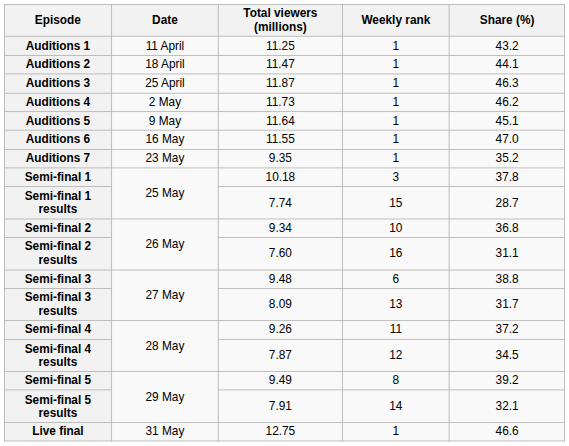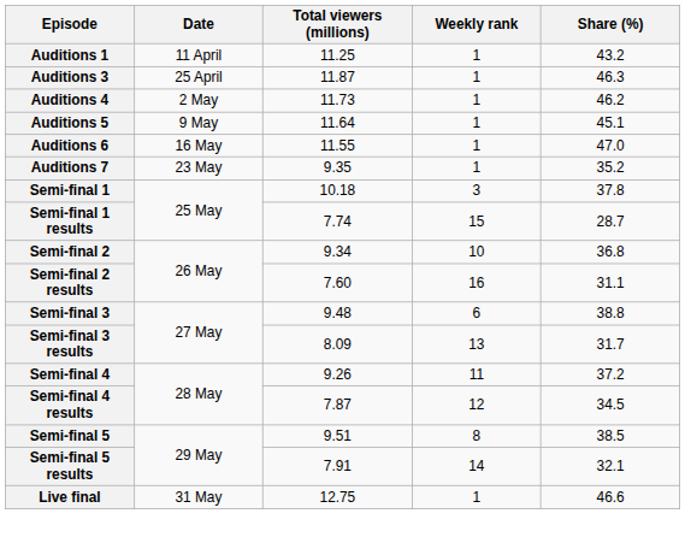 <table class="wikitable sortable" style="text-align:center; width:60%;">
 <tr>
 <th scope="col" style="width:120px;">Episode</th>
 <th scope="col" style="width:120px;">Date</th>
 <th scope="col" style="width:140px;">Total viewers (millions) </th>
 <th scope="col" style="width:120px;">Weekly rank </th>
 <th scope="col" style="width:130px;">Share (%)</th>
 </tr>
 <tr>
 <th scope="row">Auditions 1</th>
 <td>11 April</td>
 <td>11.25</td>
 <td>1</td>
 <td>43.2 </td>
-</tr>
-<tr>
-<th scope="row">Auditions 2</th>
-<td>18 April</td>
-<td>11.47</td>
-<td>1</td>
-<td>44.1 </td>
 </tr>
 <tr>
 <th scope="row">Auditions 3</th>
 <td>25 April</td>
 <td>11.87</td>
 <td>1</td>
 <td>46.3 </td>
 </tr>
 <tr>
 <th scope="row">Auditions 4</th>
 <td>2 May</td>
 <td>11.73</td>
 <td>1</td>
 <td>46.2 </td>
 </tr>
 <tr>
 <th scope="row">Auditions 5</th>
 <td>9 May</td>
 <td>11.64</td>
 <td>1</td>
 <td>45.1 </td>
 </tr>
 <tr>
 <th scope="row">Auditions 6</th>
 <td>16 May</td>
 <td>11.55</td>
 <td>1</td>
 <td>47.0 </td>
 </tr>
 <tr>
 <th scope="row">Auditions 7</th>
 <td>23 May</td>
 <td>9.35</td>
 <td>1</td>
 <td>35.2 </td>
 </tr>
 <tr>
 <th scope="row">Semi-final 1</th>
 <td rowspan="2">25 May</td>
 <td>10.18</td>
 <td>3</td>
 <td>37.8 </td>
 </tr>
 <tr>
 <th scope="row">Semi-final 1 results</th>
 <td>7.74</td>
 <td>15</td>
 <td>28.7 </td>
 </tr>
 <tr>
 <th scope="row">Semi-final 2</th>
 <td rowspan="2">26 May</td>
 <td>9.34</td>
 <td>10</td>
 <td>36.8 </td>
 </tr>
 <tr>
 <th scope="row">Semi-final 2 results</th>
 <td>7.60</td>
 <td>16</td>
 <td>31.1 </td>
 </tr>
 <tr>
 <th scope="row">Semi-final 3</th>
 <td rowspan="2">27 May</td>
 <td>9.48</td>
 <td>6</td>
 <td>38.8 </td>
 </tr>
 <tr>
 <th scope="row">Semi-final 3 results</th>
 <td>8.09</td>
 <td>13</td>
 <td>31.7 </td>
 </tr>
 <tr>
 <th scope="row">Semi-final 4</th>
 <td rowspan="2">28 May</td>
 <td>9.26</td>
 <td>11</td>
 <td>37.2 </td>
 </tr>
 <tr>
 <th scope="row">Semi-final 4 results</th>
 <td>7.87</td>
 <td>12</td>
 <td>34.5 </td>
 </tr>
 <tr>
 <th scope="row">Semi-final 5</th>
 <td rowspan="2">29 May</td>
-<td>9.49</td>
+<td>9.51</td>
 <td>8</td>
-<td>39.2 </td>
+<td>38.5 </td>
 </tr>
 <tr>
 <th scope="row">Semi-final 5 results</th>
 <td>7.91</td>
 <td>14</td>
 <td>32.1 </td>
 </tr>
 <tr>
 <th scope="row">Live final</th>
 <td>31 May</td>
 <td>12.75</td>
 <td>1</td>
 <td>46.6 </td>
 </tr>
 </table>
